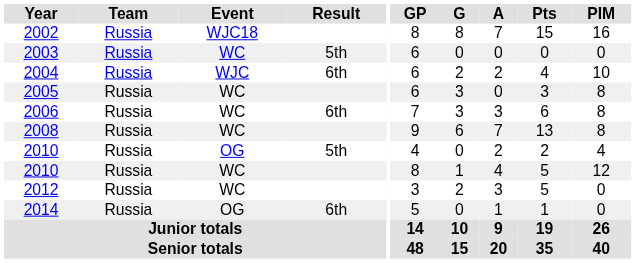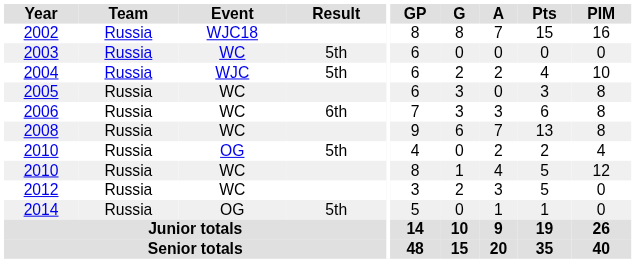 <table border="0" cellpadding="1" cellspacing="0" ID="Table3" style="text-align:center; width:40em">
 <tr ALIGN="center" bgcolor="#e0e0e0">
 <th>Year</th>
 <th>Team</th>
 <th>Event</th>
 <th>Result</th>
 <th rowspan="99" bgcolor="#ffffff"></th>
 <th>GP</th>
 <th>G</th>
 <th>A</th>
 <th>Pts</th>
 <th>PIM</th>
 </tr>
 <tr>
 <td><a href='#'>2002</a></td>
 <td><a href='#'>Russia</a></td>
 <td><a href='#'>WJC18</a></td>
 <td></td>
 <td>8</td>
 <td>8</td>
 <td>7</td>
 <td>15</td>
 <td>16</td>
 </tr>
 <tr bgcolor="#f0f0f0">
 <td><a href='#'>2003</a></td>
 <td><a href='#'>Russia</a></td>
 <td><a href='#'>WC</a></td>
 <td>5th</td>
 <td>6</td>
 <td>0</td>
 <td>0</td>
 <td>0</td>
 <td>0</td>
 </tr>
 <tr>
 <td><a href='#'>2004</a></td>
 <td><a href='#'>Russia</a></td>
 <td><a href='#'>WJC</a></td>
-<td>6th</td>
+<td>5th</td>
 <td>6</td>
 <td>2</td>
 <td>2</td>
 <td>4</td>
 <td>10</td>
 </tr>
 <tr bgcolor="#f0f0f0">
 <td><a href='#'>2005</a></td>
 <td>Russia</td>
 <td>WC</td>
 <td></td>
 <td>6</td>
 <td>3</td>
 <td>0</td>
 <td>3</td>
 <td>8</td>
 </tr>
 <tr>
 <td><a href='#'>2006</a></td>
 <td>Russia</td>
 <td>WC</td>
 <td>6th</td>
 <td>7</td>
 <td>3</td>
 <td>3</td>
 <td>6</td>
 <td>8</td>
 </tr>
 <tr bgcolor="#f0f0f0">
 <td><a href='#'>2008</a></td>
 <td>Russia</td>
 <td>WC</td>
 <td></td>
 <td>9</td>
 <td>6</td>
 <td>7</td>
 <td>13</td>
 <td>8</td>
 </tr>
 <tr>
 <td><a href='#'>2010</a></td>
 <td>Russia</td>
 <td><a href='#'>OG</a></td>
 <td>5th</td>
 <td>4</td>
 <td>0</td>
 <td>2</td>
 <td>2</td>
 <td>4</td>
 </tr>
 <tr bgcolor="#f0f0f0">
 <td><a href='#'>2010</a></td>
 <td>Russia</td>
 <td>WC</td>
 <td></td>
 <td>8</td>
 <td>1</td>
 <td>4</td>
 <td>5</td>
 <td>12</td>
 </tr>
 <tr>
 <td><a href='#'>2012</a></td>
 <td>Russia</td>
 <td>WC</td>
 <td></td>
 <td>3</td>
 <td>2</td>
 <td>3</td>
 <td>5</td>
 <td>0</td>
 </tr>
 <tr bgcolor="#f0f0f0">
 <td><a href='#'>2014</a></td>
 <td>Russia</td>
 <td>OG</td>
-<td>6th</td>
+<td>5th</td>
 <td>5</td>
 <td>0</td>
 <td>1</td>
 <td>1</td>
 <td>0</td>
 </tr>
 <tr bgcolor="#e0e0e0">
 <th colspan="4">Junior totals</th>
 <th>14</th>
 <th>10</th>
 <th>9</th>
 <th>19</th>
 <th>26</th>
 </tr>
 <tr bgcolor="#e0e0e0">
 <th colspan="4">Senior totals</th>
 <th>48</th>
 <th>15</th>
 <th>20</th>
 <th>35</th>
 <th>40</th>
 </tr>
 </table>
